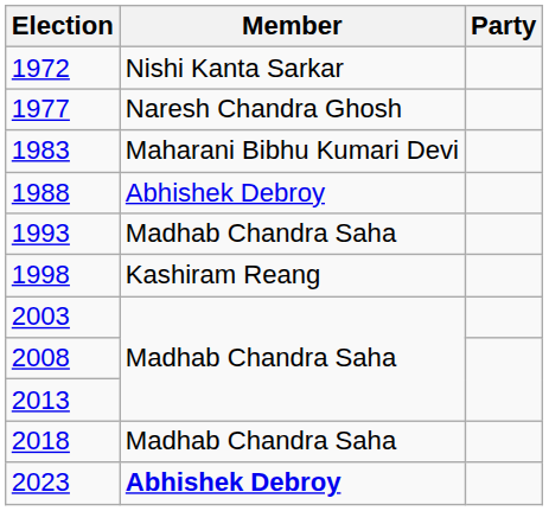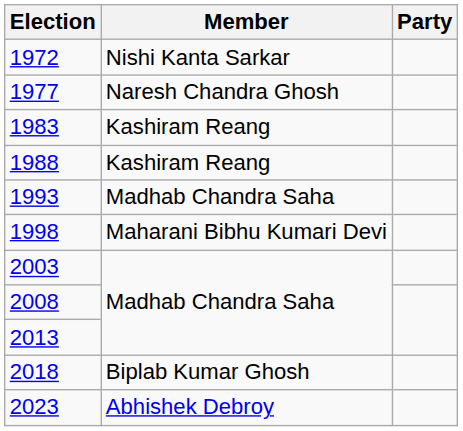 <table class="wikitable sortable">
 <tr>
 <th>Election</th>
 <th>Member</th>
 <th colspan=2>Party</th>
 </tr>
 <tr>
 <td><a href='#'>1972</a></td>
 <td>Nishi Kanta Sarkar</td>
 <td></td>
 </tr>
 <tr>
 <td><a href='#'>1977</a></td>
 <td>Naresh Chandra Ghosh</td>
 <td></td>
 </tr>
 <tr>
 <td><a href='#'>1983</a></td>
-<td>Maharani Bibhu Kumari Devi</td>
+<td>Kashiram Reang</td>
 <td></td>
 </tr>
 <tr>
 <td><a href='#'>1988</a></td>
-<td><a href='#'>Abhishek Debroy</a></td>
+<td>Kashiram Reang</td>
 </tr>
 <tr>
 <td><a href='#'>1993</a></td>
 <td>Madhab Chandra Saha</td>
 <td></td>
 </tr>
 <tr>
 <td><a href='#'>1998</a></td>
-<td>Kashiram Reang</td>
+<td>Maharani Bibhu Kumari Devi</td>
 <td></td>
 </tr>
 <tr>
 <td><a href='#'>2003</a></td>
 <td rowspan=3>Madhab Chandra Saha</td>
 <td></td>
 </tr>
 <tr>
 <td><a href='#'>2008</a></td>
 </tr>
 <tr>
 <td><a href='#'>2013</a></td>
 </tr>
 <tr>
 <td><a href='#'>2018</a></td>
-<td>Madhab Chandra Saha</td>
+<td>Biplab Kumar Ghosh</td>
 <td></td>
 </tr>
 <tr>
 <td><a href='#'>2023</a></td>
-<td><strong><a href='#'>Abhishek Debroy</a></strong></td>
+<td><a href='#'>Abhishek Debroy</a></td>
 </tr>
 </table>
